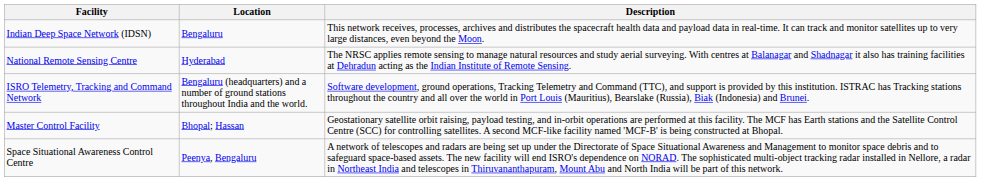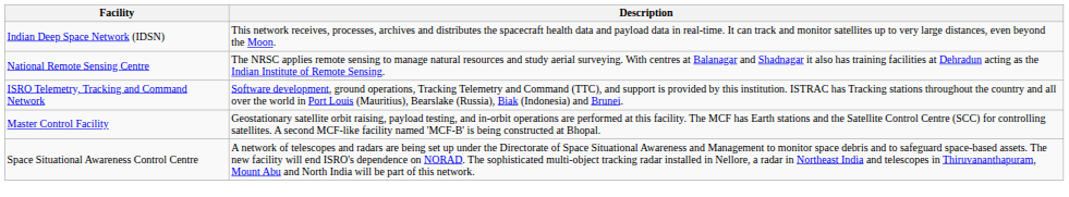 <table class=wikitable>
 <tr>
 <th style="width:18%;">Facility</th>
-<th style="width:15%;">Location</th>
 <th style="width:67%;">Description</th>
 </tr>
 <tr>
 <td><a href='#'>Indian Deep Space Network</a> (IDSN)</td>
-<td><a href='#'>Bengaluru</a></td>
 <td>This network receives, processes, archives and distributes the spacecraft health data and payload data in real-time. It can track and monitor satellites up to very large distances, even beyond the <a href='#'>Moon</a>.</td>
 </tr>
 <tr>
 <td><a href='#'>National Remote Sensing Centre</a></td>
-<td><a href='#'>Hyderabad</a></td>
 <td>The NRSC applies remote sensing to manage natural resources and study aerial surveying. With centres at <a href='#'>Balanagar</a> and <a href='#'>Shadnagar</a> it also has training facilities at <a href='#'>Dehradun</a> acting as the <a href='#'>Indian Institute of Remote Sensing</a>.</td>
 </tr>
 <tr>
 <td><a href='#'>ISRO Telemetry, Tracking and Command Network</a></td>
-<td><a href='#'>Bengaluru</a> (headquarters) and a number of ground stations throughout India and the world.</td>
 <td><a href='#'>Software development</a>, ground operations, Tracking Telemetry and Command (TTC), and support is provided by this institution. ISTRAC has Tracking stations throughout the country and all over the world in <a href='#'>Port Louis</a> (Mauritius), Bearslake (Russia), <a href='#'>Biak</a> (Indonesia) and <a href='#'>Brunei</a>.</td>
 </tr>
 <tr>
 <td><a href='#'>Master Control Facility</a></td>
-<td><a href='#'>Bhopal</a>; <a href='#'>Hassan</a></td>
 <td>Geostationary satellite orbit raising, payload testing, and in-orbit operations are performed at this facility. The MCF has Earth stations and the Satellite Control Centre (SCC) for controlling satellites. A second MCF-like facility named 'MCF-B' is being constructed at Bhopal.</td>
 </tr>
 <tr>
 <td>Space Situational Awareness Control Centre</td>
-<td><a href='#'>Peenya</a>, <a href='#'>Bengaluru</a></td>
 <td>A network of telescopes and radars are being set up under the Directorate of Space Situational Awareness and Management to monitor space debris and to safeguard space-based assets. The new facility will end ISRO's dependence on <a href='#'>NORAD</a>. The sophisticated multi-object tracking radar installed in Nellore, a radar in <a href='#'>Northeast India</a> and telescopes in <a href='#'>Thiruvananthapuram</a>, <a href='#'>Mount Abu</a> and North India will be part of this network.</td>
 </tr>
 </table>
